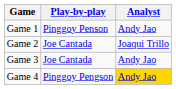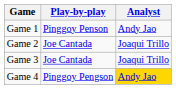 <table class=wikitable>
 <tr>
 <th>Game</th>
 <th><a href='#'>Play-by-play</a></th>
 <th><a href='#'>Analyst</a></th>
 </tr>
 <tr>
 <td>Game 1</td>
 <td><a href='#'>Pinggoy Penson</a></td>
 <td><a href='#'>Andy Jao</a></td>
 </tr>
 <tr>
 <td>Game 2</td>
 <td><a href='#'>Joe Cantada</a></td>
 <td><a href='#'>Joaqui Trillo</a></td>
 </tr>
 <tr>
 <td>Game 3</td>
 <td><a href='#'>Joe Cantada</a></td>
-<td><a href='#'>Andy Jao</a></td>
+<td><a href='#'>Joaqui Trillo</a></td>
 </tr>
 <tr>
 <td>Game 4</td>
 <td><a href='#'>Pinggoy Pengson</a></td>
 <td style="background: gold;"><a href='#'>Andy Jao</a></td>
 </tr>
 </table>
